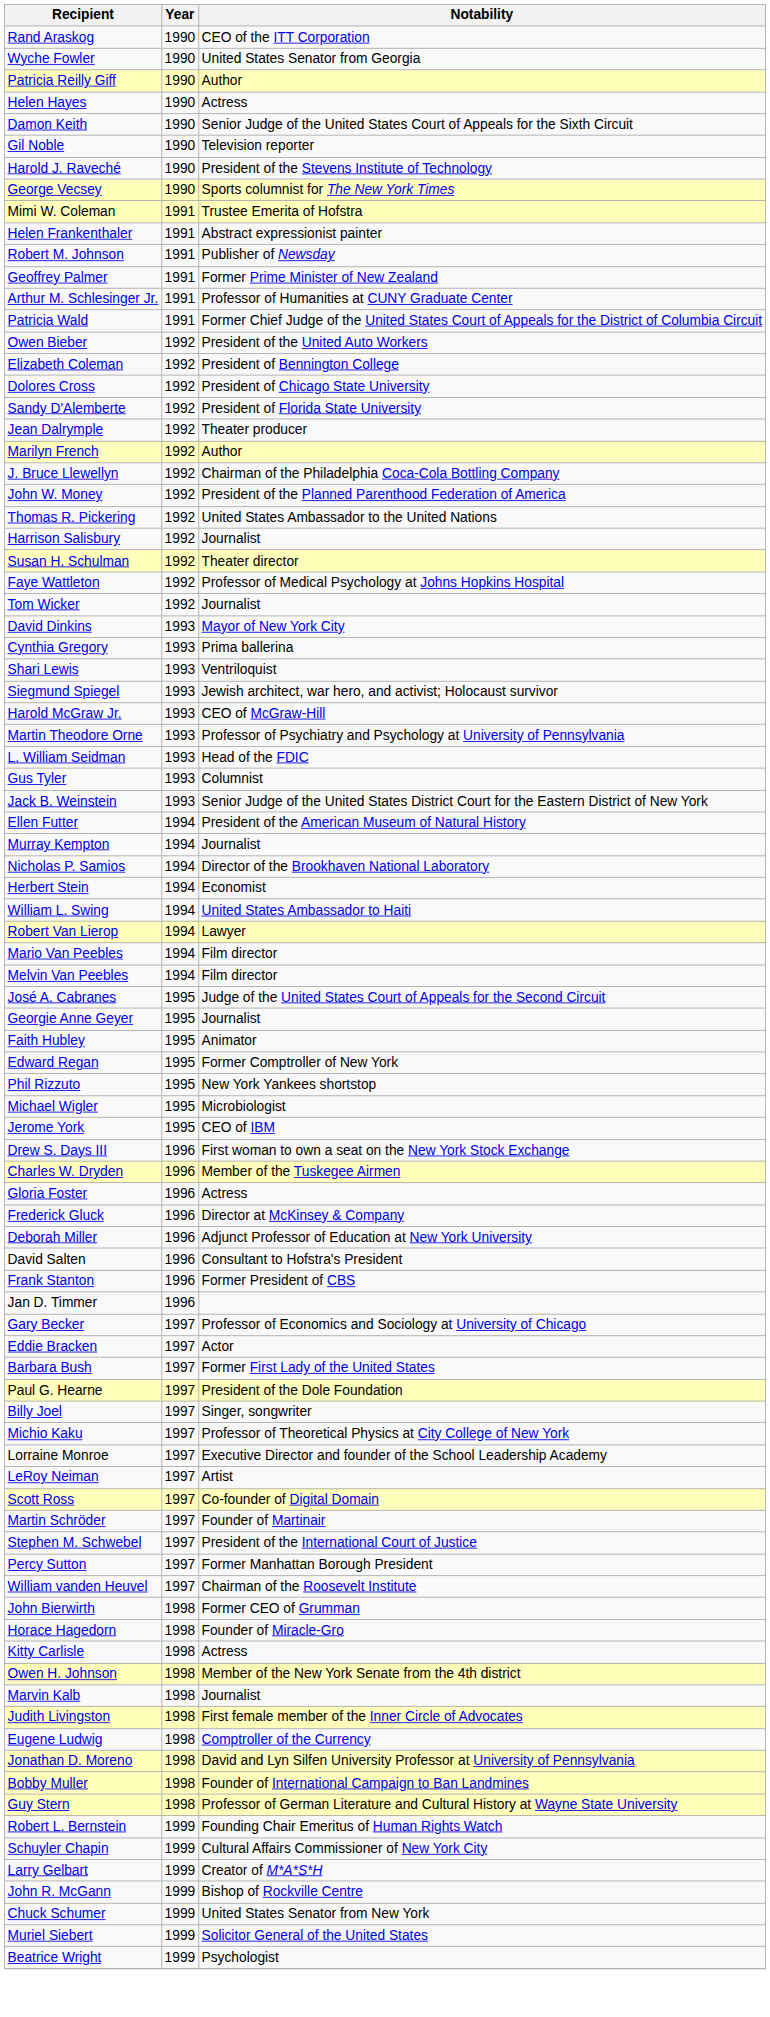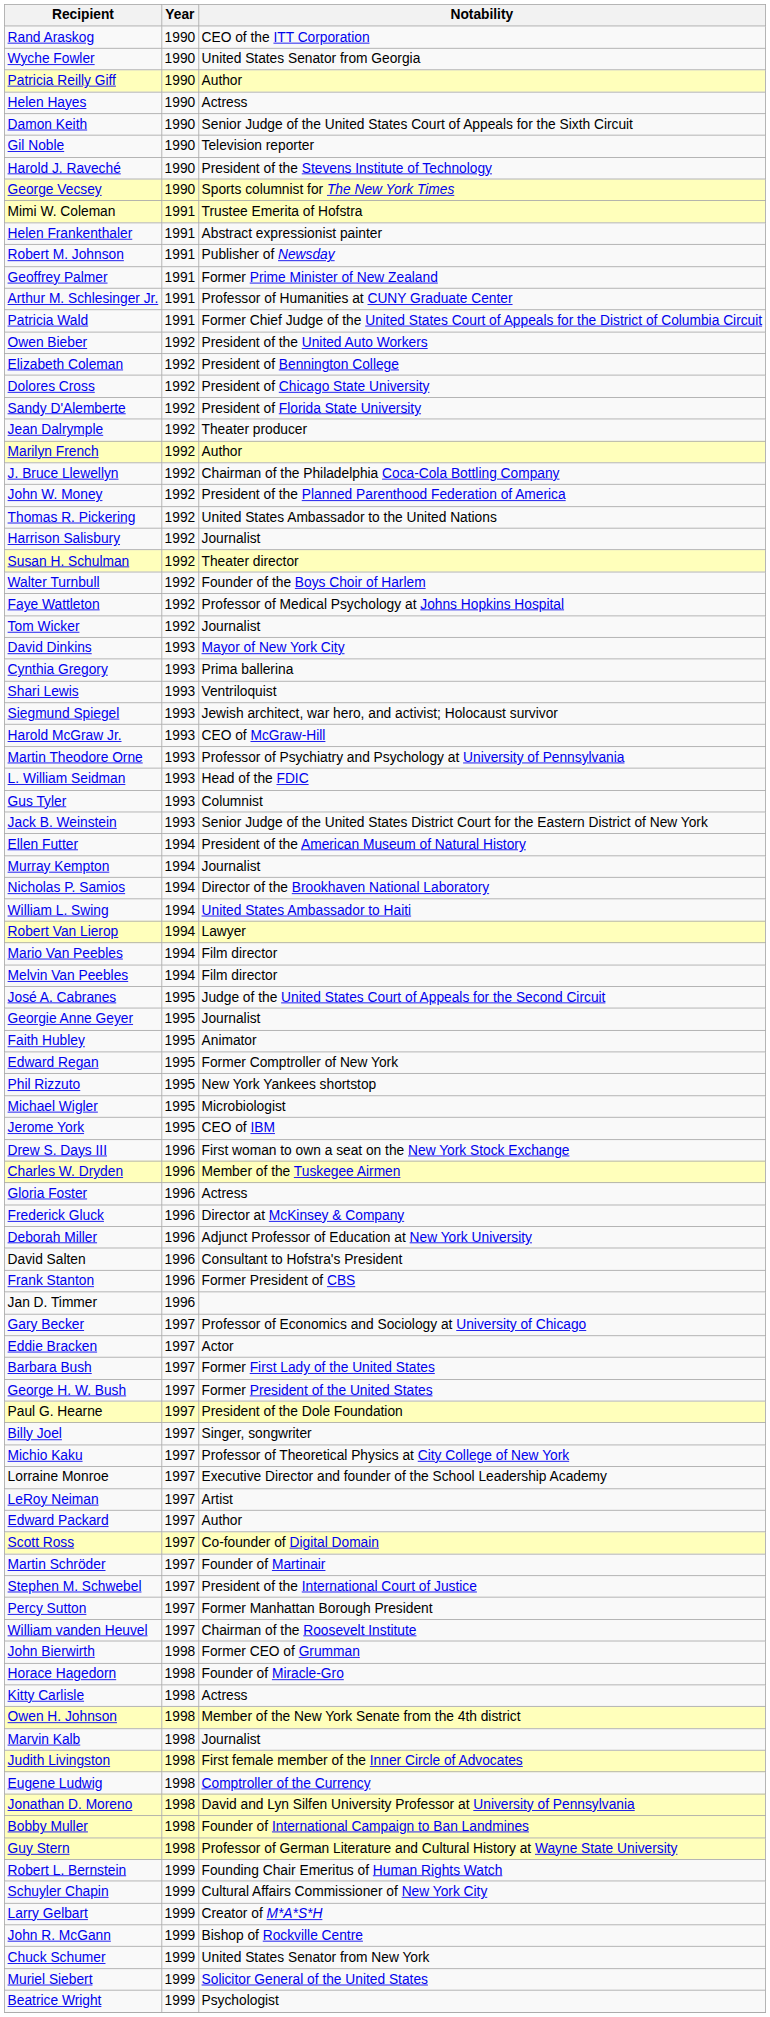 <table class="wikitable">
 <tr>
 <th>Recipient</th>
 <th>Year</th>
 <th>Notability</th>
 </tr>
 <tr>
 <td><a href='#'>Rand Araskog</a></td>
 <td>1990</td>
 <td>CEO of the <a href='#'>ITT Corporation</a></td>
 </tr>
 <tr>
 <td><a href='#'>Wyche Fowler</a></td>
 <td>1990</td>
 <td>United States Senator from Georgia</td>
 </tr>
 <tr>
 <td style="background:#ffffbb;"><a href='#'>Patricia Reilly Giff</a></td>
 <td style="background-color:#ffffbb">1990</td>
 <td style="background-color:#ffffbb">Author</td>
 </tr>
 <tr>
 <td><a href='#'>Helen Hayes</a></td>
 <td>1990</td>
 <td>Actress</td>
 </tr>
 <tr>
 <td><a href='#'>Damon Keith</a></td>
 <td>1990</td>
 <td>Senior Judge of the United States Court of Appeals for the Sixth Circuit</td>
 </tr>
 <tr>
 <td><a href='#'>Gil Noble</a></td>
 <td>1990</td>
 <td>Television reporter</td>
 </tr>
 <tr>
 <td><a href='#'>Harold J. Raveché</a></td>
 <td>1990</td>
 <td>President of the <a href='#'>Stevens Institute of Technology</a></td>
 </tr>
 <tr>
 <td style="background:#ffffbb;"><a href='#'>George Vecsey</a></td>
 <td style="background-color:#ffffbb">1990</td>
 <td style="background-color:#ffffbb">Sports columnist for <em><a href='#'>The New York Times</a></em></td>
 </tr>
 <tr>
 <td style="background:#ffffbb;">Mimi W. Coleman</td>
 <td style="background-color:#ffffbb">1991</td>
 <td style="background-color:#ffffbb">Trustee Emerita of Hofstra</td>
 </tr>
 <tr>
 <td><a href='#'>Helen Frankenthaler</a></td>
 <td>1991</td>
 <td>Abstract expressionist painter</td>
 </tr>
 <tr>
 <td><a href='#'>Robert M. Johnson</a></td>
 <td>1991</td>
 <td>Publisher of <em><a href='#'>Newsday</a></em></td>
 </tr>
 <tr>
 <td><a href='#'>Geoffrey Palmer</a></td>
 <td>1991</td>
 <td>Former <a href='#'>Prime Minister of New Zealand</a></td>
 </tr>
 <tr>
 <td><a href='#'>Arthur M. Schlesinger Jr.</a></td>
 <td>1991</td>
 <td>Professor of Humanities at <a href='#'>CUNY Graduate Center</a></td>
 </tr>
 <tr>
 <td><a href='#'>Patricia Wald</a></td>
 <td>1991</td>
 <td>Former Chief Judge of the <a href='#'>United States Court of Appeals for the District of Columbia Circuit</a></td>
 </tr>
 <tr>
 <td><a href='#'>Owen Bieber</a></td>
 <td>1992</td>
 <td>President of the <a href='#'>United Auto Workers</a></td>
 </tr>
 <tr>
 <td><a href='#'>Elizabeth Coleman</a></td>
 <td>1992</td>
 <td>President of <a href='#'>Bennington College</a></td>
 </tr>
 <tr>
 <td><a href='#'>Dolores Cross</a></td>
 <td>1992</td>
 <td>President of <a href='#'>Chicago State University</a></td>
 </tr>
 <tr>
 <td><a href='#'>Sandy D'Alemberte</a></td>
 <td>1992</td>
 <td>President of <a href='#'>Florida State University</a></td>
 </tr>
 <tr>
 <td><a href='#'>Jean Dalrymple</a></td>
 <td>1992</td>
 <td>Theater producer</td>
 </tr>
 <tr>
 <td style="background:#ffffbb;"><a href='#'>Marilyn French</a></td>
 <td style="background:#ffffbb;">1992</td>
 <td style="background:#ffffbb;">Author</td>
 </tr>
 <tr>
 <td><a href='#'>J. Bruce Llewellyn</a></td>
 <td>1992</td>
 <td>Chairman of the Philadelphia <a href='#'>Coca-Cola Bottling Company</a></td>
 </tr>
 <tr>
 <td><a href='#'>John W. Money</a></td>
 <td>1992</td>
 <td>President of the <a href='#'>Planned Parenthood Federation of America</a></td>
 </tr>
 <tr>
 <td><a href='#'>Thomas R. Pickering</a></td>
 <td>1992</td>
 <td>United States Ambassador to the United Nations</td>
 </tr>
 <tr>
 <td><a href='#'>Harrison Salisbury</a></td>
 <td>1992</td>
 <td>Journalist</td>
 </tr>
 <tr>
 <td style="background:#ffffbb;"><a href='#'>Susan H. Schulman</a></td>
 <td style="background-color:#ffffbb">1992</td>
 <td style="background-color:#ffffbb">Theater director</td>
 </tr>
 <tr>
+<td><a href='#'>Walter Turnbull</a></td>
+<td>1992</td>
+<td>Founder of the <a href='#'>Boys Choir of Harlem</a></td>
+</tr>
+<tr>
 <td><a href='#'>Faye Wattleton</a></td>
 <td>1992</td>
 <td>Professor of Medical Psychology at <a href='#'>Johns Hopkins Hospital</a></td>
 </tr>
 <tr>
 <td><a href='#'>Tom Wicker</a></td>
 <td>1992</td>
 <td>Journalist</td>
 </tr>
 <tr>
 <td><a href='#'>David Dinkins</a></td>
 <td>1993</td>
 <td><a href='#'>Mayor of New York City</a></td>
 </tr>
 <tr>
 <td><a href='#'>Cynthia Gregory</a></td>
 <td>1993</td>
 <td>Prima ballerina</td>
 </tr>
 <tr>
 <td><a href='#'>Shari Lewis</a></td>
 <td>1993</td>
 <td>Ventriloquist</td>
 </tr>
 <tr>
 <td><a href='#'>Siegmund Spiegel</a></td>
 <td>1993</td>
 <td>Jewish architect, war hero, and activist; Holocaust survivor</td>
 </tr>
 <tr>
 <td><a href='#'>Harold McGraw Jr.</a></td>
 <td>1993</td>
 <td>CEO of <a href='#'>McGraw-Hill</a></td>
 </tr>
 <tr>
 <td><a href='#'>Martin Theodore Orne</a></td>
 <td>1993</td>
 <td>Professor of Psychiatry and Psychology at <a href='#'>University of Pennsylvania</a></td>
 </tr>
 <tr>
 <td><a href='#'>L. William Seidman</a></td>
 <td>1993</td>
 <td>Head of the <a href='#'>FDIC</a></td>
 </tr>
 <tr>
 <td><a href='#'>Gus Tyler</a></td>
 <td>1993</td>
 <td>Columnist</td>
 </tr>
 <tr>
 <td><a href='#'>Jack B. Weinstein</a></td>
 <td>1993</td>
 <td>Senior Judge of the United States District Court for the Eastern District of New York</td>
 </tr>
 <tr>
 <td><a href='#'>Ellen Futter</a></td>
 <td>1994</td>
 <td>President of the <a href='#'>American Museum of Natural History</a></td>
 </tr>
 <tr>
 <td><a href='#'>Murray Kempton</a></td>
 <td>1994</td>
 <td>Journalist</td>
 </tr>
 <tr>
 <td><a href='#'>Nicholas P. Samios</a></td>
 <td>1994</td>
 <td>Director of the <a href='#'>Brookhaven National Laboratory</a></td>
-</tr>
-<tr>
-<td><a href='#'>Herbert Stein</a></td>
-<td>1994</td>
-<td>Economist</td>
 </tr>
 <tr>
 <td><a href='#'>William L. Swing</a></td>
 <td>1994</td>
 <td><a href='#'>United States Ambassador to Haiti</a></td>
 </tr>
 <tr>
 <td style="background:#ffffbb;"><a href='#'>Robert Van Lierop</a></td>
 <td style="background-color:#ffffbb">1994</td>
 <td style="background-color:#ffffbb">Lawyer</td>
 </tr>
 <tr>
 <td><a href='#'>Mario Van Peebles</a></td>
 <td>1994</td>
 <td>Film director</td>
 </tr>
 <tr>
 <td><a href='#'>Melvin Van Peebles</a></td>
 <td>1994</td>
 <td>Film director</td>
 </tr>
 <tr>
 <td><a href='#'>José A. Cabranes</a></td>
 <td>1995</td>
 <td>Judge of the <a href='#'>United States Court of Appeals for the Second Circuit</a></td>
 </tr>
 <tr>
 <td><a href='#'>Georgie Anne Geyer</a></td>
 <td>1995</td>
 <td>Journalist</td>
 </tr>
 <tr>
 <td><a href='#'>Faith Hubley</a></td>
 <td>1995</td>
 <td>Animator</td>
 </tr>
 <tr>
 <td><a href='#'>Edward Regan</a></td>
 <td>1995</td>
 <td>Former Comptroller of New York</td>
 </tr>
 <tr>
 <td><a href='#'>Phil Rizzuto</a></td>
 <td>1995</td>
 <td>New York Yankees shortstop</td>
 </tr>
 <tr>
 <td><a href='#'>Michael Wigler</a></td>
 <td>1995</td>
 <td>Microbiologist</td>
 </tr>
 <tr>
 <td><a href='#'>Jerome York</a></td>
 <td>1995</td>
 <td>CEO of <a href='#'>IBM</a></td>
 </tr>
 <tr>
 <td><a href='#'>Drew S. Days III</a></td>
 <td>1996</td>
 <td>First woman to own a seat on the <a href='#'>New York Stock Exchange</a></td>
 </tr>
 <tr>
 <td style="background:#ffffbb;"><a href='#'>Charles W. Dryden</a></td>
 <td style="background-color:#ffffbb">1996</td>
 <td style="background-color:#ffffbb">Member of the <a href='#'>Tuskegee Airmen</a></td>
 </tr>
 <tr>
 <td><a href='#'>Gloria Foster</a></td>
 <td>1996</td>
 <td>Actress</td>
 </tr>
 <tr>
 <td><a href='#'>Frederick Gluck</a></td>
 <td>1996</td>
 <td>Director at <a href='#'>McKinsey & Company</a></td>
 </tr>
 <tr>
 <td><a href='#'>Deborah Miller</a></td>
 <td>1996</td>
 <td>Adjunct Professor of Education at <a href='#'>New York University</a></td>
 </tr>
 <tr>
 <td>David Salten</td>
 <td>1996</td>
 <td>Consultant to Hofstra's President</td>
 </tr>
 <tr>
 <td><a href='#'>Frank Stanton</a></td>
 <td>1996</td>
 <td>Former President of <a href='#'>CBS</a></td>
 </tr>
 <tr>
 <td>Jan D. Timmer</td>
 <td>1996</td>
 <td></td>
 </tr>
 <tr>
 <td><a href='#'>Gary Becker</a></td>
 <td>1997</td>
 <td>Professor of Economics and Sociology at <a href='#'>University of Chicago</a></td>
 </tr>
 <tr>
 <td><a href='#'>Eddie Bracken</a></td>
 <td>1997</td>
 <td>Actor</td>
 </tr>
 <tr>
 <td><a href='#'>Barbara Bush</a></td>
 <td>1997</td>
 <td>Former <a href='#'>First Lady of the United States</a></td>
 </tr>
 <tr>
+<td><a href='#'>George H. W. Bush</a></td>
+<td>1997</td>
+<td>Former <a href='#'>President of the United States</a></td>
+</tr>
+<tr>
 <td style="background:#ffffbb;">Paul G. Hearne</td>
 <td style="background-color:#ffffbb">1997</td>
 <td style="background-color:#ffffbb">President of the Dole Foundation</td>
 </tr>
 <tr>
 <td><a href='#'>Billy Joel</a></td>
 <td>1997</td>
 <td>Singer, songwriter</td>
 </tr>
 <tr>
 <td><a href='#'>Michio Kaku</a></td>
 <td>1997</td>
 <td>Professor of Theoretical Physics at <a href='#'>City College of New York</a></td>
 </tr>
 <tr>
 <td>Lorraine Monroe</td>
 <td>1997</td>
 <td>Executive Director and founder of the School Leadership Academy</td>
 </tr>
 <tr>
 <td><a href='#'>LeRoy Neiman</a></td>
 <td>1997</td>
 <td>Artist</td>
+</tr>
+<tr>
+<td><a href='#'>Edward Packard</a></td>
+<td>1997</td>
+<td>Author</td>
 </tr>
 <tr>
 <td style="background-color:#ffffbb"><a href='#'>Scott Ross</a></td>
 <td style="background-color:#ffffbb">1997</td>
 <td style="background-color:#ffffbb">Co-founder of <a href='#'>Digital Domain</a></td>
 </tr>
 <tr>
 <td><a href='#'>Martin Schröder</a></td>
 <td>1997</td>
 <td>Founder of <a href='#'>Martinair</a></td>
 </tr>
 <tr>
 <td><a href='#'>Stephen M. Schwebel</a></td>
 <td>1997</td>
 <td>President of the <a href='#'>International Court of Justice</a></td>
 </tr>
 <tr>
 <td><a href='#'>Percy Sutton</a></td>
 <td>1997</td>
 <td>Former Manhattan Borough President</td>
 </tr>
 <tr>
 <td><a href='#'>William vanden Heuvel</a></td>
 <td>1997</td>
 <td>Chairman of the <a href='#'>Roosevelt Institute</a></td>
 </tr>
 <tr>
 <td><a href='#'>John Bierwirth</a></td>
 <td>1998</td>
 <td>Former CEO of <a href='#'>Grumman</a></td>
 </tr>
 <tr>
 <td><a href='#'>Horace Hagedorn</a></td>
 <td>1998</td>
 <td>Founder of <a href='#'>Miracle-Gro</a></td>
 </tr>
 <tr>
 <td><a href='#'>Kitty Carlisle</a></td>
 <td>1998</td>
 <td>Actress</td>
 </tr>
 <tr>
 <td style="background-color:#ffffbb"><a href='#'>Owen H. Johnson</a></td>
 <td style="background-color:#ffffbb">1998</td>
 <td style="background-color:#ffffbb">Member of the New York Senate from the 4th district</td>
 </tr>
 <tr>
 <td><a href='#'>Marvin Kalb</a></td>
 <td>1998</td>
 <td>Journalist</td>
 </tr>
 <tr>
 <td style="background:#ffffbb;"><a href='#'>Judith Livingston</a></td>
 <td style="background-color:#ffffbb">1998</td>
 <td style="background-color:#ffffbb">First female member of the <a href='#'>Inner Circle of Advocates</a></td>
 </tr>
 <tr>
 <td><a href='#'>Eugene Ludwig</a></td>
 <td>1998</td>
 <td><a href='#'>Comptroller of the Currency</a></td>
 </tr>
 <tr>
 <td style="background-color:#ffffbb"><a href='#'>Jonathan D. Moreno</a></td>
 <td style="background-color:#ffffbb">1998</td>
 <td style="background-color:#ffffbb">David and Lyn Silfen University Professor at <a href='#'>University of Pennsylvania</a></td>
 </tr>
 <tr>
 <td style="background-color:#ffffbb"><a href='#'>Bobby Muller</a></td>
 <td style="background-color:#ffffbb">1998</td>
 <td style="background-color:#ffffbb">Founder of <a href='#'>International Campaign to Ban Landmines</a></td>
 </tr>
 <tr>
 <td style="background-color:#ffffbb"><a href='#'>Guy Stern</a></td>
 <td style="background-color:#ffffbb">1998</td>
 <td style="background-color:#ffffbb">Professor of German Literature and Cultural History at <a href='#'>Wayne State University</a></td>
 </tr>
 <tr>
 <td><a href='#'>Robert L. Bernstein</a></td>
 <td>1999</td>
 <td>Founding Chair Emeritus of <a href='#'>Human Rights Watch</a></td>
 </tr>
 <tr>
 <td><a href='#'>Schuyler Chapin</a></td>
 <td>1999</td>
 <td>Cultural Affairs Commissioner of <a href='#'>New York City</a></td>
 </tr>
 <tr>
 <td><a href='#'>Larry Gelbart</a></td>
 <td>1999</td>
 <td>Creator of <em><a href='#'>M*A*S*H</a></em></td>
 </tr>
 <tr>
 <td><a href='#'>John R. McGann</a></td>
 <td>1999</td>
 <td>Bishop of <a href='#'>Rockville Centre</a></td>
 </tr>
 <tr>
 <td><a href='#'>Chuck Schumer</a></td>
 <td>1999</td>
 <td>United States Senator from New York</td>
 </tr>
 <tr>
 <td><a href='#'>Muriel Siebert</a></td>
 <td>1999</td>
 <td><a href='#'>Solicitor General of the United States</a></td>
 </tr>
 <tr>
 <td><a href='#'>Beatrice Wright</a></td>
 <td>1999</td>
 <td>Psychologist</td>
 </tr>
 <tr>
 </tr>
 </table>
